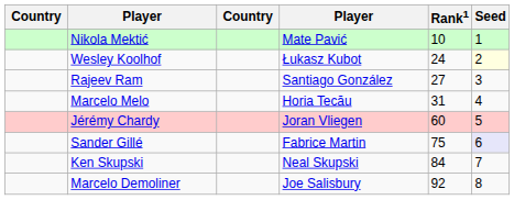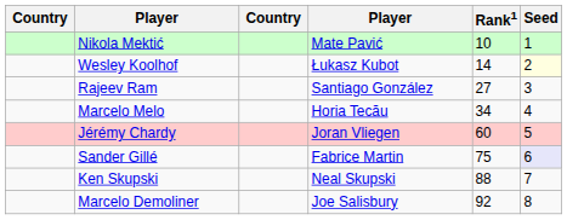 <table class="sortable wikitable">
 <tr>
 <th width="70">Country</th>
 <th width="175">Player</th>
 <th width="70">Country</th>
 <th width="175">Player</th>
 <th>Rank<sup>1</sup></th>
 <th>Seed</th>
 </tr>
 <tr style="background:#cfc;">
 <td></td>
 <td><a href='#'>Nikola Mektić</a></td>
 <td></td>
 <td><a href='#'>Mate Pavić</a></td>
 <td>10</td>
 <td>1</td>
 </tr>
 <tr>
 <td></td>
 <td><a href='#'>Wesley Koolhof</a></td>
 <td></td>
 <td><a href='#'>Łukasz Kubot</a></td>
-<td>24</td>
+<td>14</td>
 <td style="background: lightyellow;">2</td>
 </tr>
 <tr>
 <td></td>
 <td><a href='#'>Rajeev Ram</a></td>
 <td></td>
 <td><a href='#'>Santiago González</a></td>
 <td>27</td>
 <td>3</td>
 </tr>
 <tr>
 <td></td>
 <td><a href='#'>Marcelo Melo</a></td>
 <td></td>
 <td><a href='#'>Horia Tecău</a></td>
-<td>31</td>
+<td>34</td>
 <td>4</td>
 </tr>
 <tr style="background:#fcc;">
 <td></td>
 <td><a href='#'>Jérémy Chardy</a></td>
 <td></td>
 <td><a href='#'>Joran Vliegen</a></td>
 <td>60</td>
 <td>5</td>
 </tr>
 <tr>
 <td></td>
 <td><a href='#'>Sander Gillé</a></td>
 <td></td>
 <td><a href='#'>Fabrice Martin</a></td>
 <td>75</td>
 <td style="background: lavender;">6</td>
 </tr>
 <tr>
 <td></td>
 <td><a href='#'>Ken Skupski</a></td>
 <td></td>
 <td><a href='#'>Neal Skupski</a></td>
-<td>84</td>
+<td>88</td>
 <td>7</td>
 </tr>
 <tr>
 <td></td>
 <td><a href='#'>Marcelo Demoliner</a></td>
 <td></td>
 <td><a href='#'>Joe Salisbury</a></td>
 <td>92</td>
 <td>8</td>
 </tr>
 </table>
